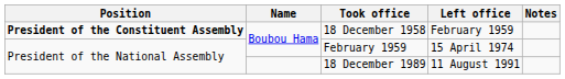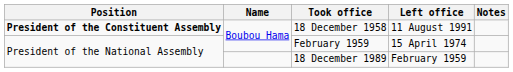 <table class="wikitable">
 <tr>
 <th>Position</th>
 <th>Name</th>
 <th>Took office</th>
 <th>Left office</th>
 <th>Notes</th>
 </tr>
 <tr>
 <td><strong>President of the Constituent Assembly</strong></td>
 <td rowspan=2><a href='#'>Boubou Hama</a></td>
 <td>18 December 1958</td>
-<td>February 1959</td>
+<td>11 August 1991</td>
 <td></td>
 </tr>
 <tr>
 <td rowspan=2>President of the National Assembly</td>
 <td>February 1959</td>
 <td>15 April 1974</td>
 <td></td>
 </tr>
 <tr>
 <td></td>
 <td>18 December 1989</td>
-<td>11 August 1991</td>
+<td>February 1959</td>
 <td></td>
 </tr>
 </table>
